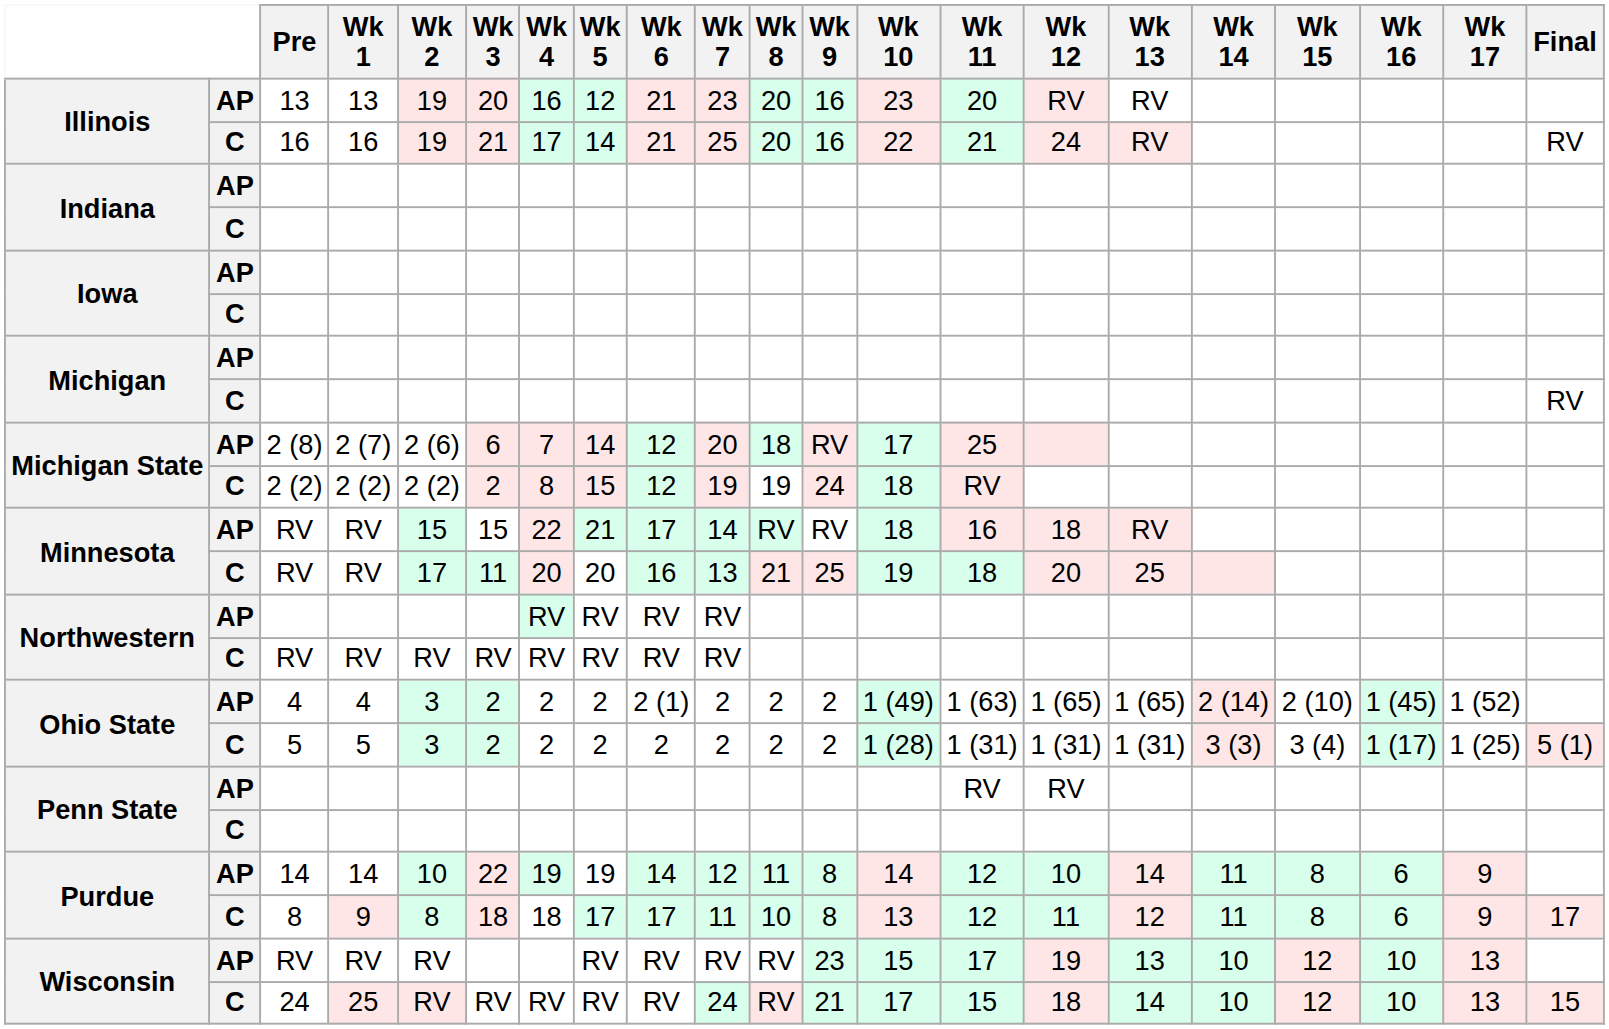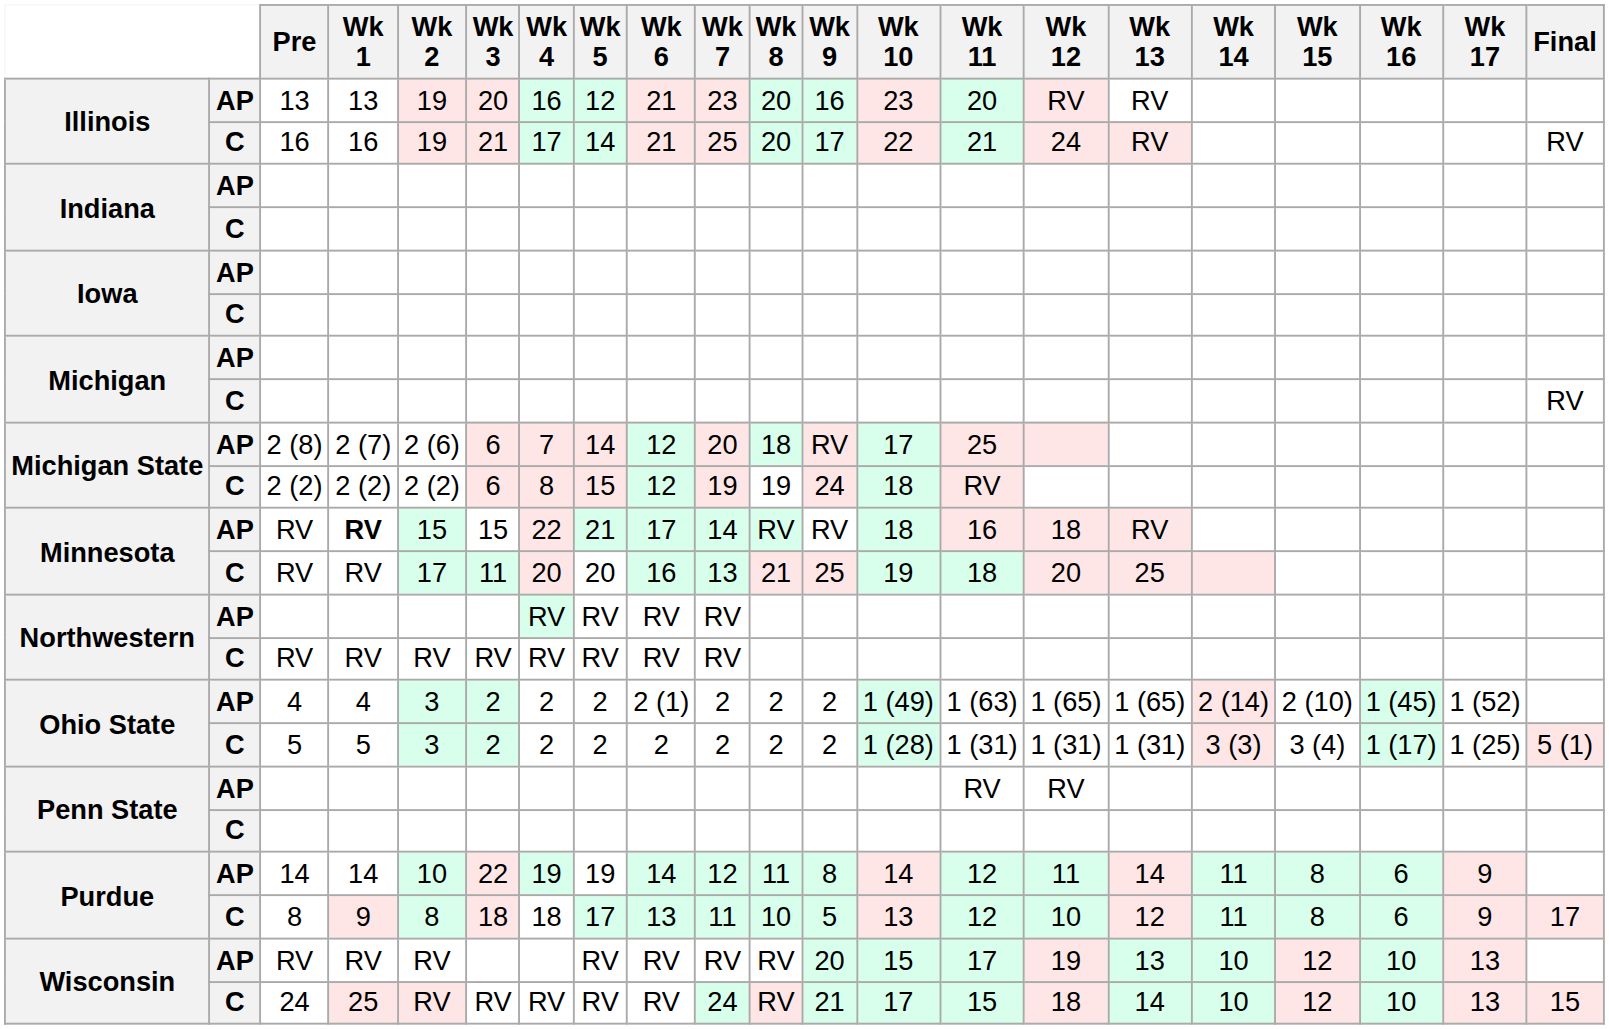 <table class="wikitable" style="white-space:nowrap;font-size:90%;">
 <tr>
 <th colspan=2 style="background:white; border-top-style:hidden; border-left-style:hidden;"> </th>
 <th>Pre</th>
 <th>Wk<br>1</th>
 <th>Wk<br>2</th>
 <th>Wk<br>3</th>
 <th>Wk<br>4</th>
 <th>Wk<br>5</th>
 <th>Wk<br>6</th>
 <th>Wk<br>7</th>
 <th>Wk<br>8</th>
 <th>Wk<br>9</th>
 <th>Wk<br>10</th>
 <th>Wk<br>11</th>
 <th>Wk<br>12</th>
 <th>Wk<br>13</th>
 <th>Wk<br>14</th>
 <th>Wk<br>15</th>
 <th>Wk<br>16</th>
 <th>Wk<br>17</th>
 <th>Final</th>
 </tr>
 <tr style="text-align:center;">
 <th rowspan=2>Illinois</th>
 <th>AP</th>
 <td style="background:#FFF;">13</td>
 <td style="background:#FFF;">13</td>
 <td style="background:#ffe6e6;">19</td>
 <td style="background:#ffe6e6;">20</td>
 <td style="background:#d8ffeb;">16</td>
 <td style="background:#d8ffeb;">12</td>
 <td style="background:#ffe6e6;">21</td>
 <td style="background:#ffe6e6;">23</td>
 <td style="background:#d8ffeb;">20</td>
 <td style="background:#d8ffeb;">16</td>
 <td style="background:#ffe6e6;">23</td>
 <td style="background:#d8ffeb;">20</td>
 <td style="background:#ffe6e6;">RV</td>
 <td style="background:#FFF;">RV</td>
 <td style="background:#FFF;"></td>
 <td style="background:#FFF;"></td>
 <td style="background:#FFF;"></td>
 <td style="background:#FFF;"></td>
 <td style="background:#FFF;"></td>
 </tr>
 <tr style="text-align:center;">
 <th>C</th>
 <td style="background:#FFF;">16</td>
 <td style="background:#FFF;">16</td>
 <td style="background:#ffe6e6;">19</td>
 <td style="background:#ffe6e6;">21</td>
 <td style="background:#d8ffeb;">17</td>
 <td style="background:#d8ffeb;">14</td>
 <td style="background:#ffe6e6;">21</td>
 <td style="background:#ffe6e6;">25</td>
 <td style="background:#d8ffeb;">20</td>
-<td style="background:#d8ffeb;">16</td>
+<td style="background:#d8ffeb;">17</td>
 <td style="background:#ffe6e6;">22</td>
 <td style="background:#d8ffeb;">21</td>
 <td style="background:#ffe6e6;">24</td>
 <td style="background:#ffe6e6;">RV</td>
 <td style="background:#FFF;"></td>
 <td style="background:#FFF;"></td>
 <td style="background:#FFF;"></td>
 <td style="background:#FFF;"></td>
 <td style="background:#FFF;">RV</td>
 </tr>
 <tr style="text-align:center;">
 <th rowspan=2>Indiana</th>
 <th>AP</th>
 <td style="background:#FFF;"></td>
 <td style="background:#FFF;"></td>
 <td style="background:#FFF;"></td>
 <td style="background:#FFF;"></td>
 <td style="background:#FFF;"></td>
 <td style="background:#FFF;"></td>
 <td style="background:#FFF;"></td>
 <td style="background:#FFF;"></td>
 <td style="background:#FFF;"></td>
 <td style="background:#FFF;"></td>
 <td style="background:#FFF;"></td>
 <td style="background:#FFF;"></td>
 <td style="background:#FFF;"></td>
 <td style="background:#FFF;"></td>
 <td style="background:#FFF;"></td>
 <td style="background:#FFF;"></td>
 <td style="background:#FFF;"></td>
 <td style="background:#FFF;"></td>
 <td style="background:#FFF;"></td>
 </tr>
 <tr style="text-align:center;">
 <th>C</th>
 <td style="background:#FFF;"></td>
 <td style="background:#FFF;"></td>
 <td style="background:#FFF;"></td>
 <td style="background:#FFF;"></td>
 <td style="background:#FFF;"></td>
 <td style="background:#FFF;"></td>
 <td style="background:#FFF;"></td>
 <td style="background:#FFF;"></td>
 <td style="background:#FFF;"></td>
 <td style="background:#FFF;"></td>
 <td style="background:#FFF;"></td>
 <td style="background:#FFF;"></td>
 <td style="background:#FFF;"></td>
 <td style="background:#FFF;"></td>
 <td style="background:#FFF;"></td>
 <td style="background:#FFF;"></td>
 <td style="background:#FFF;"></td>
 <td style="background:#FFF;"></td>
 <td style="background:#FFF;"></td>
 </tr>
 <tr style="text-align:center;">
 <th rowspan=2>Iowa</th>
 <th>AP</th>
 <td style="background:#FFF;"></td>
 <td style="background:#FFF;"></td>
 <td style="background:#FFF;"></td>
 <td style="background:#FFF;"></td>
 <td style="background:#FFF;"></td>
 <td style="background:#FFF;"></td>
 <td style="background:#FFF;"></td>
 <td style="background:#FFF;"></td>
 <td style="background:#FFF;"></td>
 <td style="background:#FFF;"></td>
 <td style="background:#FFF;"></td>
 <td style="background:#FFF;"></td>
 <td style="background:#FFF;"></td>
 <td style="background:#FFF;"></td>
 <td style="background:#FFF;"></td>
 <td style="background:#FFF;"></td>
 <td style="background:#FFF;"></td>
 <td style="background:#FFF;"></td>
 <td style="background:#FFF;"></td>
 </tr>
 <tr style="text-align:center;">
 <th>C</th>
 <td style="background:#FFF;"></td>
 <td style="background:#FFF;"></td>
 <td style="background:#FFF;"></td>
 <td style="background:#FFF;"></td>
 <td style="background:#FFF;"></td>
 <td style="background:#FFF;"></td>
 <td style="background:#FFF;"></td>
 <td style="background:#FFF;"></td>
 <td style="background:#FFF;"></td>
 <td style="background:#FFF;"></td>
 <td style="background:#FFF;"></td>
 <td style="background:#FFF;"></td>
 <td style="background:#FFF;"></td>
 <td style="background:#FFF;"></td>
 <td style="background:#FFF;"></td>
 <td style="background:#FFF;"></td>
 <td style="background:#FFF;"></td>
 <td style="background:#FFF;"></td>
 <td style="background:#FFF;"></td>
 </tr>
 <tr style="text-align:center;">
 <th rowspan=2>Michigan</th>
 <th>AP</th>
 <td style="background:#FFF;"></td>
 <td style="background:#FFF;"></td>
 <td style="background:#FFF;"></td>
 <td style="background:#FFF;"></td>
 <td style="background:#FFF;"></td>
 <td style="background:#FFF;"></td>
 <td style="background:#FFF;"></td>
 <td style="background:#FFF;"></td>
 <td style="background:#FFF;"></td>
 <td style="background:#FFF;"></td>
 <td style="background:#FFF;"></td>
 <td style="background:#FFF;"></td>
 <td style="background:#FFF;"></td>
 <td style="background:#FFF;"></td>
 <td style="background:#FFF;"></td>
 <td style="background:#FFF;"></td>
 <td style="background:#FFF;"></td>
 <td style="background:#FFF;"></td>
 <td style="background:#FFF;"></td>
 </tr>
 <tr style="text-align:center;">
 <th>C</th>
 <td style="background:#FFF;"></td>
 <td style="background:#FFF;"></td>
 <td style="background:#FFF;"></td>
 <td style="background:#FFF;"></td>
 <td style="background:#FFF;"></td>
 <td style="background:#FFF;"></td>
 <td style="background:#FFF;"></td>
 <td style="background:#FFF;"></td>
 <td style="background:#FFF;"></td>
 <td style="background:#FFF;"></td>
 <td style="background:#FFF;"></td>
 <td style="background:#FFF;"></td>
 <td style="background:#FFF;"></td>
 <td style="background:#FFF;"></td>
 <td style="background:#FFF;"></td>
 <td style="background:#FFF;"></td>
 <td style="background:#FFF;"></td>
 <td style="background:#FFF;"></td>
 <td style="background:#FFF;">RV</td>
 </tr>
 <tr style="text-align:center;">
 <th rowspan=2>Michigan State</th>
 <th>AP</th>
 <td style="background:#FFF;">2 (8)</td>
 <td style="background:#FFF;">2 (7)</td>
 <td style="background:#FFF;">2 (6)</td>
 <td style="background:#ffe6e6;">6</td>
 <td style="background:#ffe6e6;">7</td>
 <td style="background:#ffe6e6;">14</td>
 <td style="background:#d8ffeb;">12</td>
 <td style="background:#ffe6e6;">20</td>
 <td style="background:#d8ffeb;">18</td>
 <td style="background:#ffe6e6;">RV</td>
 <td style="background:#d8ffeb;">17</td>
 <td style="background:#ffe6e6;">25</td>
 <td style="background:#ffe6e6;"></td>
 <td style="background:#FFF;"></td>
 <td style="background:#FFF;"></td>
 <td style="background:#FFF;"></td>
 <td style="background:#FFF;"></td>
 <td style="background:#FFF;"></td>
 <td style="background:#FFF;"></td>
 </tr>
 <tr style="text-align:center;">
 <th>C</th>
 <td style="background:#FFF;">2 (2)</td>
 <td style="background:#FFF;">2 (2)</td>
 <td style="background:#FFF;">2 (2)</td>
-<td style="background:#ffe6e6;">2</td>
+<td style="background:#ffe6e6;">6</td>
 <td style="background:#ffe6e6;">8</td>
 <td style="background:#ffe6e6;">15</td>
 <td style="background:#d8ffeb;">12</td>
 <td style="background:#ffe6e6;">19</td>
 <td style="background:#FFF;">19</td>
 <td style="background:#ffe6e6;">24</td>
 <td style="background:#d8ffeb;">18</td>
 <td style="background:#ffe6e6;">RV</td>
 <td style="background:#FFF;"></td>
 <td style="background:#FFF;"></td>
 <td style="background:#FFF;"></td>
 <td style="background:#FFF;"></td>
 <td style="background:#FFF;"></td>
 <td style="background:#FFF;"></td>
 <td style="background:#FFF;"></td>
 </tr>
 <tr style="text-align:center;">
 <th rowspan=2>Minnesota</th>
 <th>AP</th>
 <td style="background:#FFF;">RV</td>
-<td style="background:#FFF;">RV</td>
+<td style="background:#FFF;"><strong>RV</strong></td>
 <td style="background:#d8ffeb;">15</td>
 <td style="background:#FFF;">15</td>
 <td style="background:#ffe6e6;">22</td>
 <td style="background:#d8ffeb;">21</td>
 <td style="background:#d8ffeb;">17</td>
 <td style="background:#d8ffeb;">14</td>
 <td style="background:#d8ffeb;">RV</td>
 <td style="background:#FFF;">RV</td>
 <td style="background:#d8ffeb;">18</td>
 <td style="background:#ffe6e6;">16</td>
 <td style="background:#ffe6e6;">18</td>
 <td style="background:#ffe6e6;">RV</td>
 <td style="background:#FFF;"></td>
 <td style="background:#FFF;"></td>
 <td style="background:#FFF;"></td>
 <td style="background:#FFF;"></td>
 <td style="background:#FFF;"></td>
 </tr>
 <tr style="text-align:center;">
 <th>C</th>
 <td style="background:#FFF;">RV</td>
 <td style="background:#FFF;">RV</td>
 <td style="background:#d8ffeb;">17</td>
 <td style="background:#d8ffeb;">11</td>
 <td style="background:#ffe6e6;">20</td>
 <td style="background:#FFF;">20</td>
 <td style="background:#d8ffeb;">16</td>
 <td style="background:#d8ffeb;">13</td>
 <td style="background:#ffe6e6;">21</td>
 <td style="background:#ffe6e6;">25</td>
 <td style="background:#d8ffeb;">19</td>
 <td style="background:#d8ffeb;">18</td>
 <td style="background:#ffe6e6;">20</td>
 <td style="background:#ffe6e6;">25</td>
 <td style="background:#ffe6e6;"></td>
 <td style="background:#FFF;"></td>
 <td style="background:#FFF;"></td>
 <td style="background:#FFF;"></td>
 <td style="background:#FFF;"></td>
 </tr>
 <tr style="text-align:center;">
 <th rowspan=2>Northwestern</th>
 <th>AP</th>
 <td style="background:#FFF;"></td>
 <td style="background:#FFF;"></td>
 <td style="background:#FFF;"></td>
 <td style="background:#FFF;"></td>
 <td style="background:#d8ffeb;">RV</td>
 <td style="background:#FFF;">RV</td>
 <td style="background:#FFF;">RV</td>
 <td style="background:#FFF;">RV</td>
 <td style="background:#FFF;"></td>
 <td style="background:#FFF;"></td>
 <td style="background:#FFF;"></td>
 <td style="background:#FFF;"></td>
 <td style="background:#FFF;"></td>
 <td style="background:#FFF;"></td>
 <td style="background:#FFF;"></td>
 <td style="background:#FFF;"></td>
 <td style="background:#FFF;"></td>
 <td style="background:#FFF;"></td>
 <td style="background:#FFF;"></td>
 </tr>
 <tr style="text-align:center;">
 <th>C</th>
 <td style="background:#FFF;">RV</td>
 <td style="background:#fff;">RV</td>
 <td style="background:#FFF;">RV</td>
 <td style="background:#FFF;">RV</td>
 <td style="background:#FFF;">RV</td>
 <td style="background:#FFF;">RV</td>
 <td style="background:#FFF;">RV</td>
 <td style="background:#FFF;">RV</td>
 <td style="background:#FFF;"></td>
 <td style="background:#FFF;"></td>
 <td style="background:#FFF;"></td>
 <td style="background:#FFF;"></td>
 <td style="background:#FFF;"></td>
 <td style="background:#FFF;"></td>
 <td style="background:#FFF;"></td>
 <td style="background:#FFF;"></td>
 <td style="background:#FFF;"></td>
 <td style="background:#FFF;"></td>
 <td style="background:#FFF;"></td>
 </tr>
 <tr style="text-align:center;">
 <th rowspan=2>Ohio State</th>
 <th>AP</th>
 <td style="background:#FFF;">4</td>
 <td style="background:#FFF;">4</td>
 <td style="background:#d8ffeb;">3</td>
 <td style="background:#d8ffeb;">2</td>
 <td style="background:#FFF;">2</td>
 <td style="background:#FFF;">2</td>
 <td style="background:#FFF;">2 (1)</td>
 <td style="background:#FFF;">2</td>
 <td style="background:#FFF;">2</td>
 <td style="background:#FFF;">2</td>
 <td style="background:#d8ffeb;">1 (49)</td>
 <td style="background:#FFF;">1 (63)</td>
 <td style="background:#FFF;">1 (65)</td>
 <td style="background:#FFF;">1 (65)</td>
 <td style="background:#ffe6e6;">2 (14)</td>
 <td style="background:#FFF;">2 (10)</td>
 <td style="background:#d8ffeb;">1 (45)</td>
 <td style="background:#FFF;">1 (52)</td>
 <td style="background:#FFF;"></td>
 </tr>
 <tr style="text-align:center;">
 <th>C</th>
 <td style="background:#FFF;">5</td>
 <td style="background:#FFF;">5</td>
 <td style="background:#d8ffeb;">3</td>
 <td style="background:#d8ffeb;">2</td>
 <td style="background:#FFF;">2</td>
 <td style="background:#FFF;">2</td>
 <td style="background:#FFF;">2</td>
 <td style="background:#FFF;">2</td>
 <td style="background:#FFF;">2</td>
 <td style="background:#FFF;">2</td>
 <td style="background:#d8ffeb;">1 (28)</td>
 <td style="background:#FFF;">1 (31)</td>
 <td style="background:#FFF;">1 (31)</td>
 <td style="background:#FFF;">1 (31)</td>
 <td style="background:#ffe6e6;;">3 (3)</td>
 <td style="background:#FFF;">3 (4)</td>
 <td style="background:#d8ffeb;">1 (17)</td>
 <td style="background:#FFF;">1 (25)</td>
 <td style="background:#ffe6e6;">5 (1)</td>
 </tr>
 <tr style="text-align:center;">
 <th rowspan=2>Penn State</th>
 <th>AP</th>
 <td style="background:#FFF;"></td>
 <td style="background:#FFF;"></td>
 <td style="background:#FFF;"></td>
 <td style="background:#FFF;"></td>
 <td style="background:#FFF;"></td>
 <td style="background:#FFF;"></td>
 <td style="background:#FFF;"></td>
 <td style="background:#FFF;"></td>
 <td style="background:#FFF;"></td>
 <td style="background:#FFF;"></td>
 <td style="background:#FFF;"></td>
 <td style="background:#FFF;">RV</td>
 <td style="background:#FFF;">RV</td>
 <td style="background:#FFF;"></td>
 <td style="background:#FFF;"></td>
 <td style="background:#FFF;"></td>
 <td style="background:#FFF;"></td>
 <td style="background:#FFF;"></td>
 <td style="background:#FFF;"></td>
 </tr>
 <tr style="text-align:center;">
 <th>C</th>
 <td style="background:#FFF;"></td>
 <td style="background:#FFF;"></td>
 <td style="background:#FFF;"></td>
 <td style="background:#FFF;"></td>
 <td style="background:#FFF;"></td>
 <td style="background:#FFF;"></td>
 <td style="background:#FFF;"></td>
 <td style="background:#FFF;"></td>
 <td style="background:#FFF;"></td>
 <td style="background:#FFF;"></td>
 <td style="background:#FFF;"></td>
 <td style="background:#FFF;"></td>
 <td style="background:#FFF;"></td>
 <td style="background:#FFF;"></td>
 <td style="background:#FFF;"></td>
 <td style="background:#FFF;"></td>
 <td style="background:#FFF;"></td>
 <td style="background:#FFF;"></td>
 <td style="background:#FFF;"></td>
 </tr>
 <tr style="text-align:center;">
 <th rowspan=2>Purdue</th>
 <th>AP</th>
 <td style="background:#FFF;">14</td>
 <td style="background:#FFF;">14</td>
 <td style="background:#d8ffeb;">10</td>
 <td style="background:#ffe6e6;">22</td>
 <td style="background:#d8ffeb;">19</td>
 <td style="background:#FFF;">19</td>
 <td style="background:#d8ffeb;">14</td>
 <td style="background:#d8ffeb;">12</td>
 <td style="background:#d8ffeb;">11</td>
 <td style="background:#d8ffeb;">8</td>
 <td style="background:#ffe6e6;">14</td>
 <td style="background:#d8ffeb;">12</td>
-<td style="background:#d8ffeb;">10</td>
+<td style="background:#d8ffeb;">11</td>
 <td style="background:#ffe6e6;">14</td>
 <td style="background:#d8ffeb;">11</td>
 <td style="background:#d8ffeb;">8</td>
 <td style="background:#d8ffeb;">6</td>
 <td style="background:#ffe6e6;">9</td>
 <td style="background:#FFF;"></td>
 </tr>
 <tr style="text-align:center;">
 <th>C</th>
 <td style="background:#FFF;">8</td>
 <td style="background:#ffe6e6">9</td>
 <td style="background:#d8ffeb;">8</td>
 <td style="background:#ffe6e6;">18</td>
 <td style="background:#FFF;">18</td>
 <td style="background:#d8ffeb;">17</td>
-<td style="background:#d8ffeb;">17</td>
+<td style="background:#d8ffeb;">13</td>
 <td style="background:#d8ffeb;">11</td>
 <td style="background:#d8ffeb;">10</td>
-<td style="background:#d8ffeb;">8</td>
+<td style="background:#d8ffeb;">5</td>
 <td style="background:#ffe6e6;">13</td>
 <td style="background:#d8ffeb;">12</td>
-<td style="background:#d8ffeb;">11</td>
+<td style="background:#d8ffeb;">10</td>
 <td style="background:#ffe6e6;">12</td>
 <td style="background:#d8ffeb;">11</td>
 <td style="background:#d8ffeb;">8</td>
 <td style="background:#d8ffeb;">6</td>
 <td style="background:#ffe6e6;">9</td>
 <td style="background:#ffe6e6;">17</td>
 </tr>
 <tr style="text-align:center;">
 <th rowspan=2>Wisconsin</th>
 <th>AP</th>
 <td style="background:#FFF;">RV</td>
 <td style="background:#FFF;">RV</td>
 <td style="background:#FFF;">RV</td>
 <td style="background:#FFF;"></td>
 <td style="background:#FFF;"></td>
 <td style="background:#FFF;">RV</td>
 <td style="background:#FFF;">RV</td>
 <td style="background:#FFF;">RV</td>
 <td style="background:#FFF;">RV</td>
-<td style="background:#d8ffeb;">23</td>
+<td style="background:#d8ffeb;">20</td>
 <td style="background:#d8ffeb;">15</td>
 <td style="background:#d8ffeb;">17</td>
 <td style="background:#ffe6e6;">19</td>
 <td style="background:#d8ffeb;">13</td>
 <td style="background:#d8ffeb;">10</td>
 <td style="background:#ffe6e6;">12</td>
 <td style="background:#d8ffeb;">10</td>
 <td style="background:#ffe6e6;">13</td>
 <td style="background:#FFF;"></td>
 </tr>
 <tr style="text-align:center;">
 <th>C</th>
 <td style="background:#FFF;">24</td>
 <td style="background:#ffe6e6;">25</td>
 <td style="background:#ffe6e6;">RV</td>
 <td style="background:#FFF;">RV</td>
 <td style="background:#FFF;">RV</td>
 <td style="background:#FFF;">RV</td>
 <td style="background:#FFF;">RV</td>
 <td style="background:#d8ffeb;">24</td>
 <td style="background:#ffe6e6;">RV</td>
 <td style="background:#d8ffeb;">21</td>
 <td style="background:#d8ffeb;">17</td>
 <td style="background:#d8ffeb;">15</td>
 <td style="background:#ffe6e6;">18</td>
 <td style="background:#d8ffeb;">14</td>
 <td style="background:#d8ffeb;">10</td>
 <td style="background:#ffe6e6;">12</td>
 <td style="background:#d8ffeb;">10</td>
 <td style="background:#ffe6e6;">13</td>
 <td style="background:#ffe6e6;">15</td>
 </tr>
 </table>
